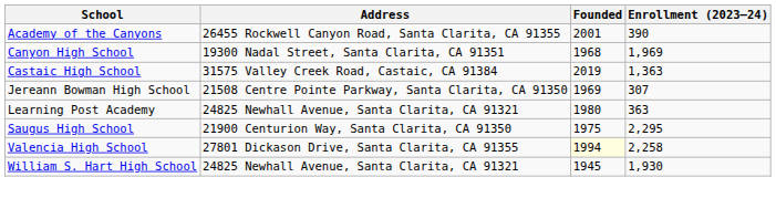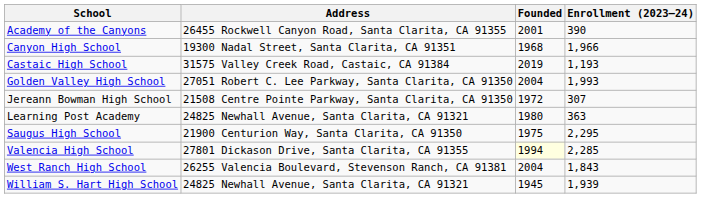 <table class="wikitable sortable">
 <tr>
 <th>School</th>
 <th>Address</th>
 <th>Founded</th>
 <th>Enrollment (2023–24)</th>
 </tr>
 <tr>
 <td><a href='#'>Academy of the Canyons</a></td>
 <td>26455 Rockwell Canyon Road, Santa Clarita, CA 91355</td>
 <td>2001</td>
 <td>390</td>
 </tr>
 <tr>
 <td><a href='#'>Canyon High School</a></td>
 <td>19300 Nadal Street, Santa Clarita, CA 91351</td>
 <td>1968</td>
-<td>1,969</td>
+<td>1,966</td>
 </tr>
 <tr>
 <td><a href='#'>Castaic High School</a></td>
 <td>31575 Valley Creek Road, Castaic, CA 91384</td>
 <td>2019</td>
-<td>1,363</td>
+<td>1,193</td>
+</tr>
+<tr>
+<td><a href='#'>Golden Valley High School</a></td>
+<td>27051 Robert C. Lee Parkway, Santa Clarita, CA 91350</td>
+<td>2004</td>
+<td>1,993</td>
 </tr>
 <tr>
 <td>Jereann Bowman High School</td>
 <td>21508 Centre Pointe Parkway, Santa Clarita, CA 91350</td>
-<td>1969</td>
+<td>1972</td>
 <td>307</td>
 </tr>
 <tr>
 <td>Learning Post Academy</td>
 <td>24825 Newhall Avenue, Santa Clarita, CA 91321</td>
 <td>1980</td>
 <td>363</td>
 </tr>
 <tr>
 <td><a href='#'>Saugus High School</a></td>
 <td>21900 Centurion Way, Santa Clarita, CA 91350</td>
 <td>1975</td>
 <td>2,295</td>
 </tr>
 <tr>
 <td><a href='#'>Valencia High School</a></td>
 <td>27801 Dickason Drive, Santa Clarita, CA 91355</td>
 <td style="background: lightyellow;">1994</td>
-<td>2,258</td>
+<td>2,285</td>
+</tr>
+<tr>
+<td><a href='#'>West Ranch High School</a></td>
+<td>26255 Valencia Boulevard, Stevenson Ranch, CA 91381</td>
+<td>2004</td>
+<td>1,843</td>
 </tr>
 <tr>
 <td><a href='#'>William S. Hart High School</a></td>
 <td>24825 Newhall Avenue, Santa Clarita, CA 91321</td>
 <td>1945</td>
-<td>1,930</td>
+<td>1,939</td>
 </tr>
 </table>
